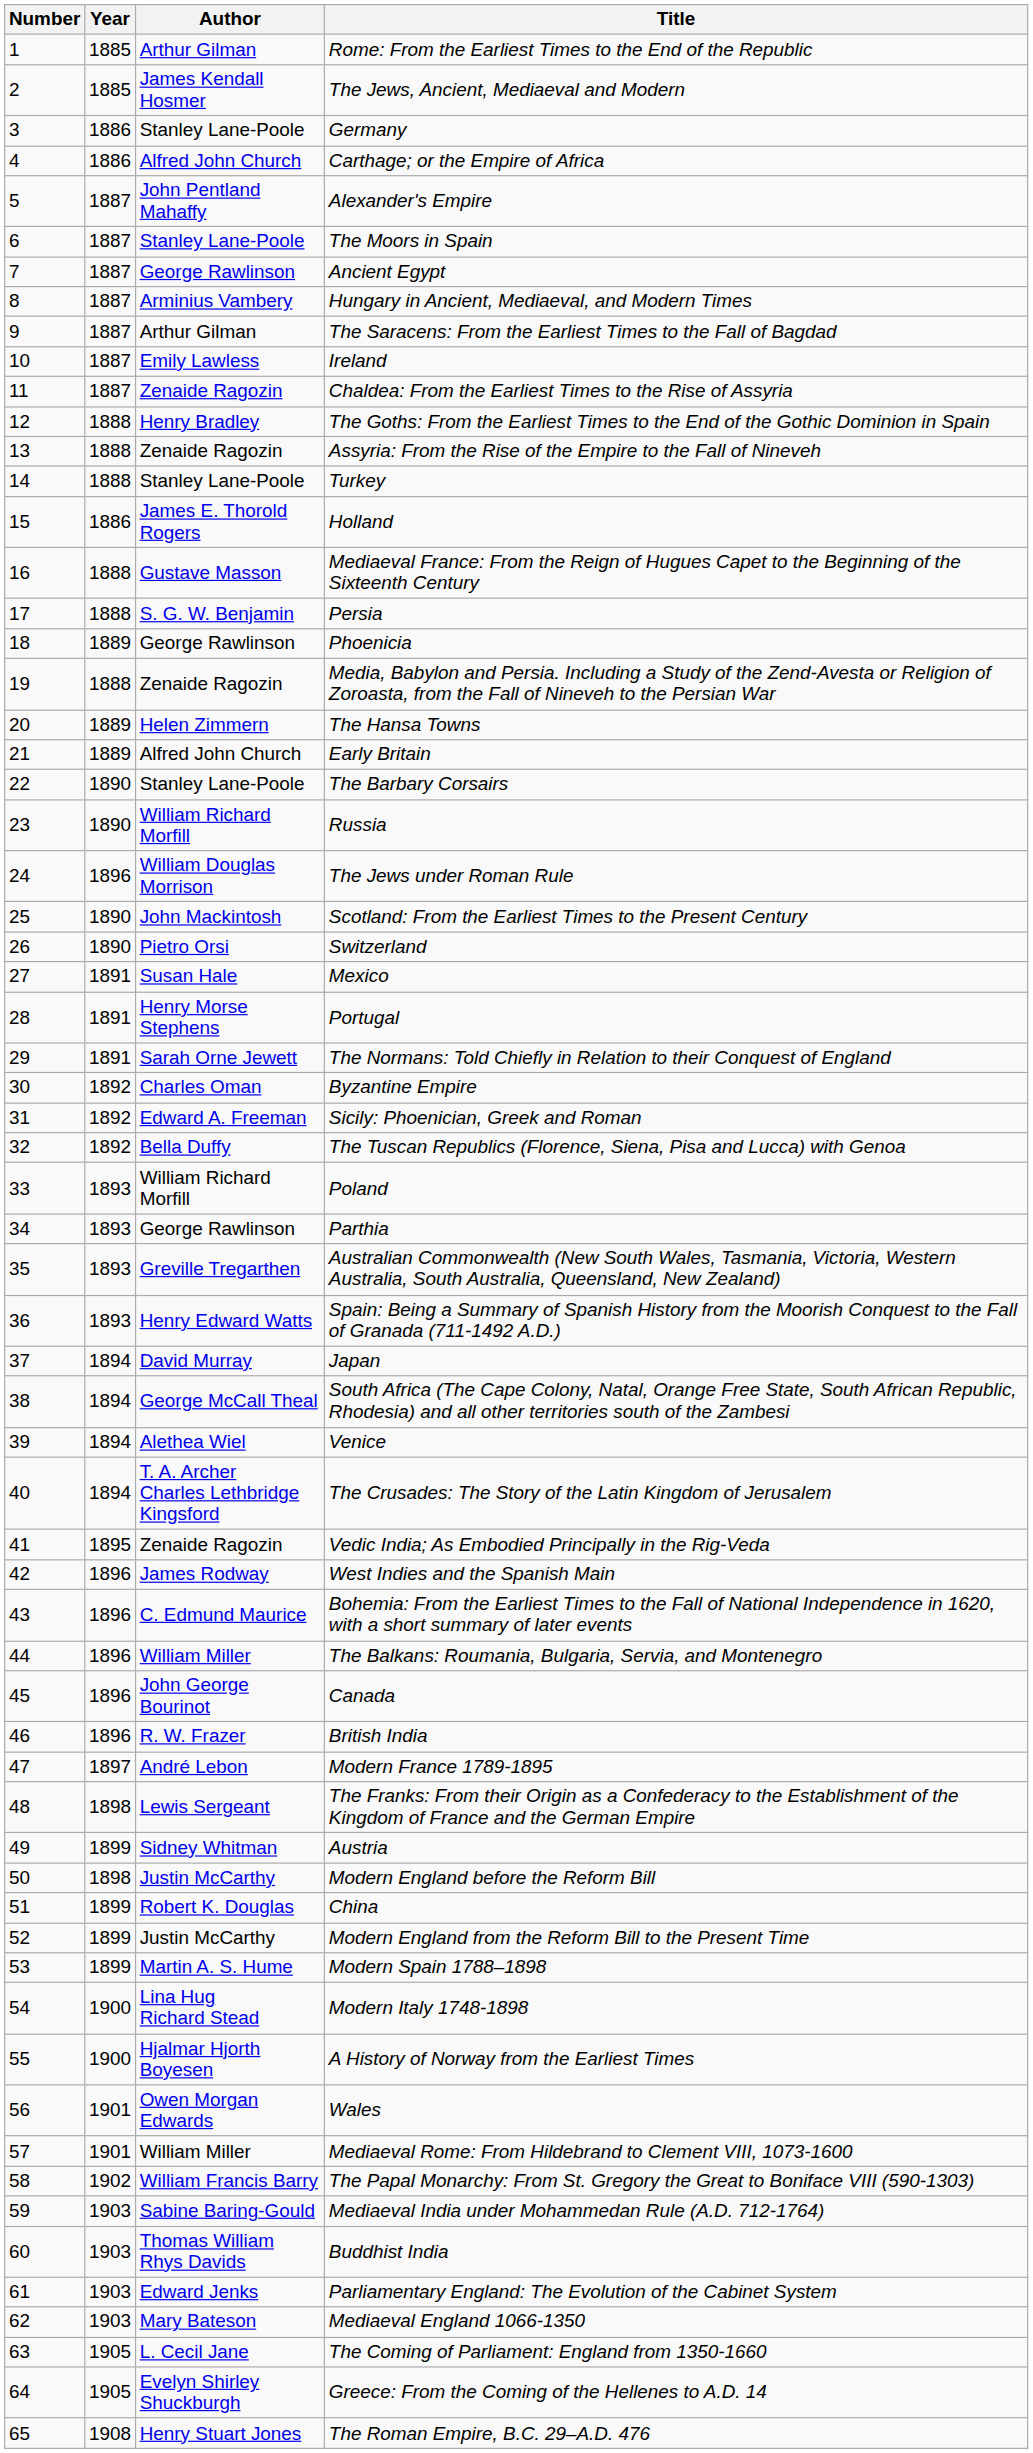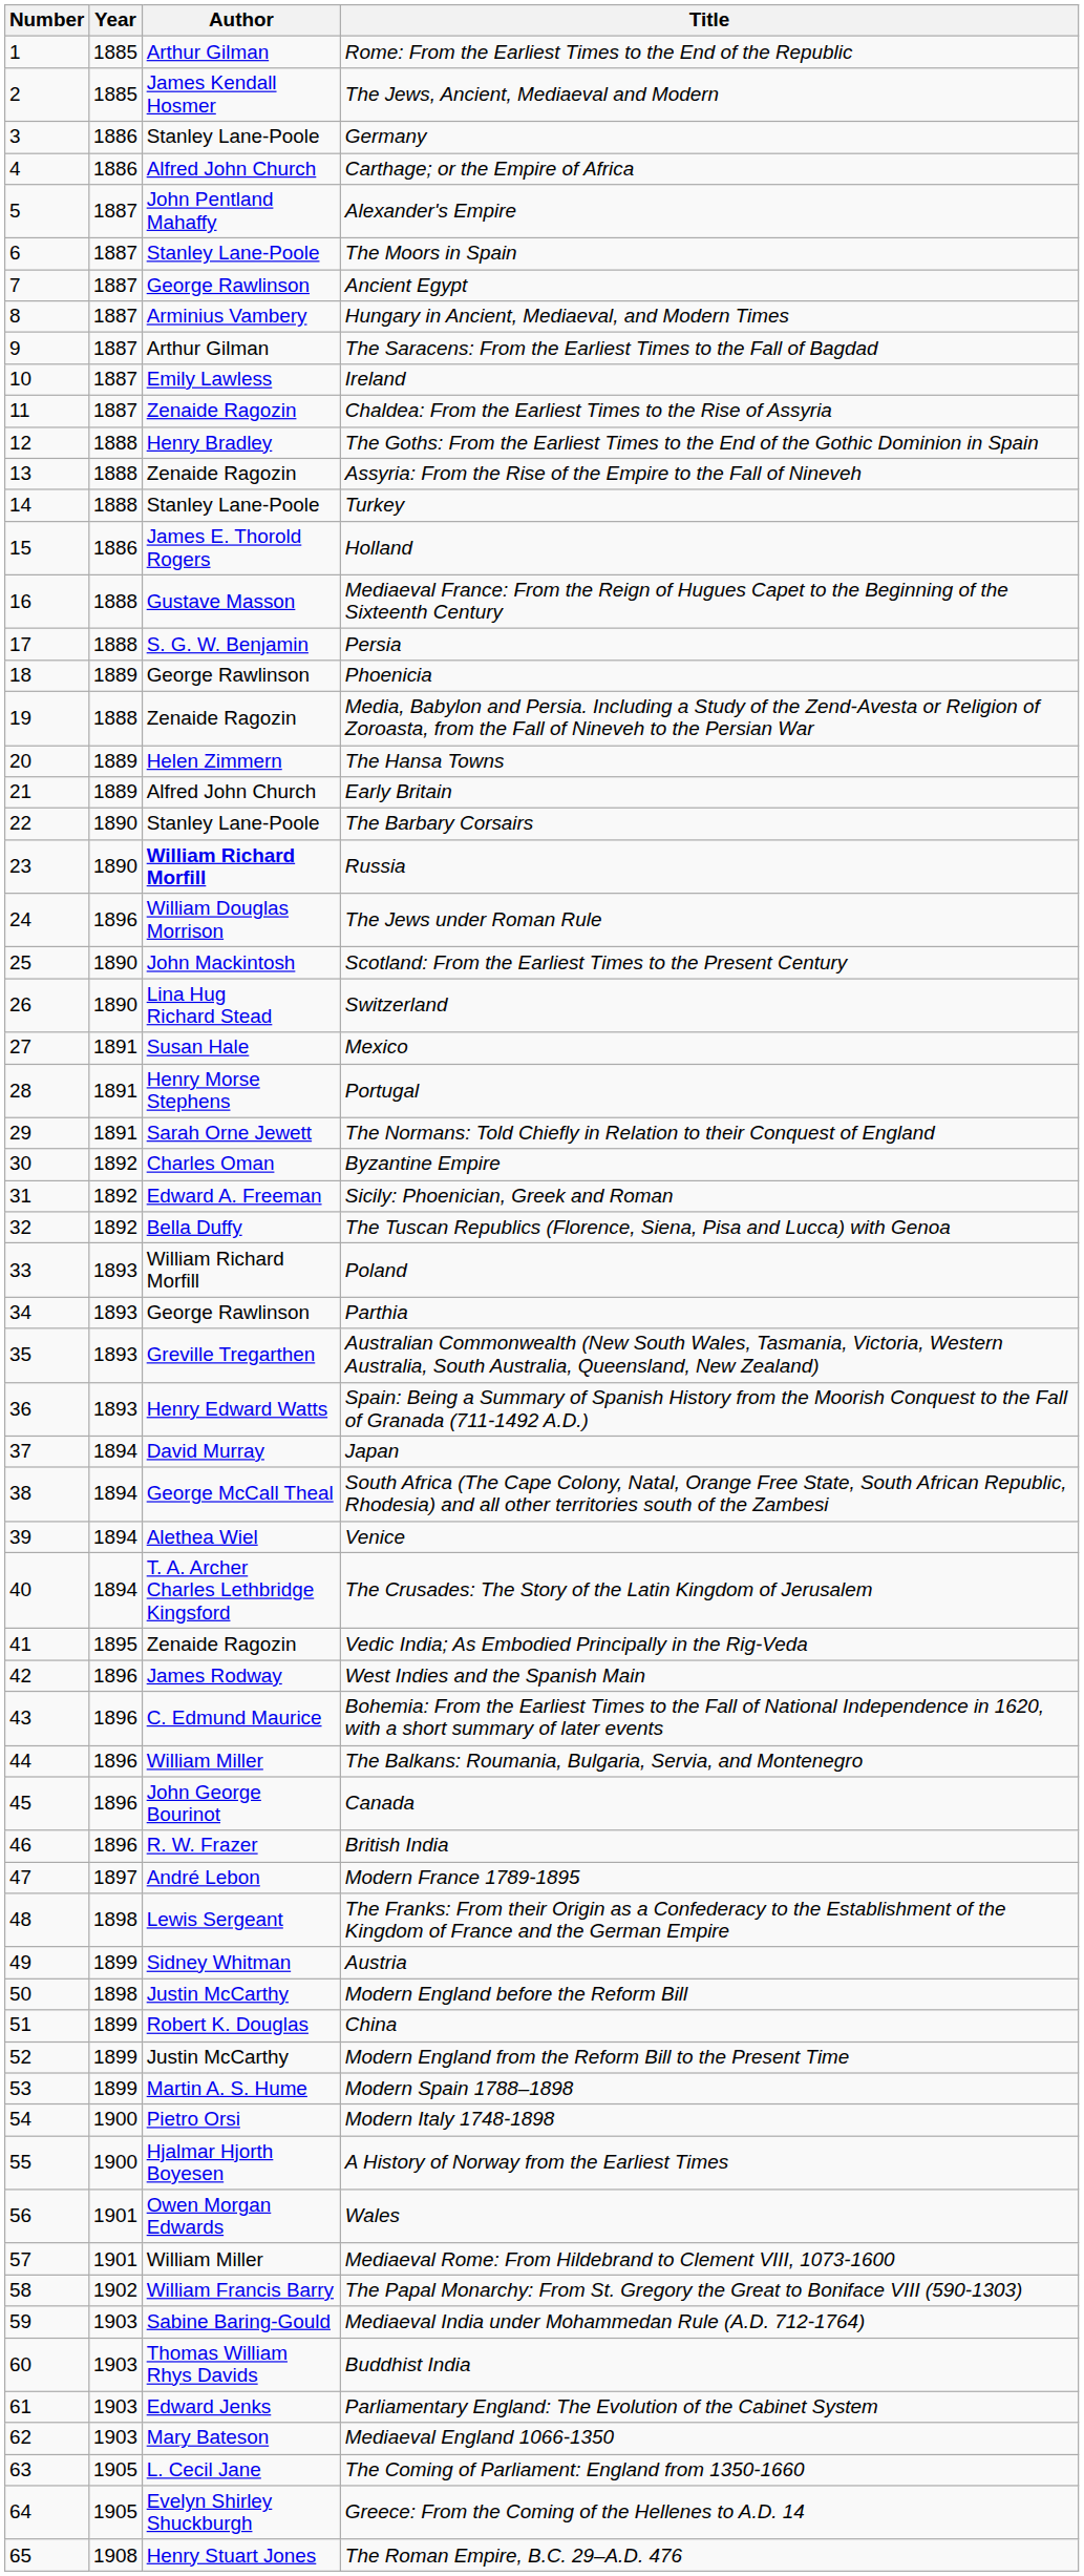 <table class="wikitable sortable">
 <tr>
 <th>Number</th>
 <th>Year</th>
 <th>Author</th>
 <th>Title</th>
 </tr>
 <tr>
 <td>1</td>
 <td>1885</td>
 <td><a href='#'>Arthur Gilman</a></td>
 <td><em>Rome: From the Earliest Times to the End of the Republic</em></td>
 </tr>
 <tr>
 <td>2</td>
 <td>1885</td>
 <td><a href='#'>James Kendall Hosmer</a></td>
 <td><em>The Jews, Ancient, Mediaeval and Modern</em></td>
 </tr>
 <tr>
 <td>3</td>
 <td>1886</td>
 <td>Stanley Lane-Poole</td>
 <td><em>Germany</em></td>
 </tr>
 <tr>
 <td>4</td>
 <td>1886</td>
 <td><a href='#'>Alfred John Church</a></td>
 <td><em>Carthage; or the Empire of Africa</em></td>
 </tr>
 <tr>
 <td>5</td>
 <td>1887</td>
 <td><a href='#'>John Pentland Mahaffy</a></td>
 <td><em>Alexander's Empire</em></td>
 </tr>
 <tr>
 <td>6</td>
 <td>1887</td>
 <td><a href='#'>Stanley Lane-Poole</a></td>
 <td><em>The Moors in Spain</em></td>
 </tr>
 <tr>
 <td>7</td>
 <td>1887</td>
 <td><a href='#'>George Rawlinson</a></td>
 <td><em>Ancient Egypt</em></td>
 </tr>
 <tr>
 <td>8</td>
 <td>1887</td>
 <td><a href='#'>Arminius Vambery</a></td>
 <td><em>Hungary in Ancient, Mediaeval, and Modern Times</em></td>
 </tr>
 <tr>
 <td>9</td>
 <td>1887</td>
 <td>Arthur Gilman</td>
 <td><em>The Saracens: From the Earliest Times to the Fall of Bagdad</em></td>
 </tr>
 <tr>
 <td>10</td>
 <td>1887</td>
 <td><a href='#'>Emily Lawless</a></td>
 <td><em>Ireland</em></td>
 </tr>
 <tr>
 <td>11</td>
 <td>1887</td>
 <td><a href='#'>Zenaide Ragozin</a></td>
 <td><em>Chaldea: From the Earliest Times to the Rise of Assyria</em></td>
 </tr>
 <tr>
 <td>12</td>
 <td>1888</td>
 <td><a href='#'>Henry Bradley</a></td>
 <td><em>The Goths: From the Earliest Times to the End of the Gothic Dominion in Spain</em></td>
 </tr>
 <tr>
 <td>13</td>
 <td>1888</td>
 <td>Zenaide Ragozin</td>
 <td><em>Assyria: From the Rise of the Empire to the Fall of Nineveh</em></td>
 </tr>
 <tr>
 <td>14</td>
 <td>1888</td>
 <td>Stanley Lane-Poole</td>
 <td><em>Turkey</em></td>
 </tr>
 <tr>
 <td>15</td>
 <td>1886</td>
 <td><a href='#'>James E. Thorold Rogers</a></td>
 <td><em>Holland</em></td>
 </tr>
 <tr>
 <td>16</td>
 <td>1888</td>
 <td><a href='#'>Gustave Masson</a></td>
 <td><em>Mediaeval France: From the Reign of Hugues Capet to the Beginning of the Sixteenth Century</em></td>
 </tr>
 <tr>
 <td>17</td>
 <td>1888</td>
 <td><a href='#'>S. G. W. Benjamin</a></td>
 <td><em>Persia</em></td>
 </tr>
 <tr>
 <td>18</td>
 <td>1889</td>
 <td>George Rawlinson</td>
 <td><em>Phoenicia</em></td>
 </tr>
 <tr>
 <td>19</td>
 <td>1888</td>
 <td>Zenaide Ragozin</td>
 <td><em>Media, Babylon and Persia. Including a Study of the Zend-Avesta or Religion of Zoroasta, from the Fall of Nineveh to the Persian War</em></td>
 </tr>
 <tr>
 <td>20</td>
 <td>1889</td>
 <td><a href='#'>Helen Zimmern</a></td>
 <td><em>The Hansa Towns</em></td>
 </tr>
 <tr>
 <td>21</td>
 <td>1889</td>
 <td>Alfred John Church</td>
 <td><em>Early Britain</em></td>
 </tr>
 <tr>
 <td>22</td>
 <td>1890</td>
 <td>Stanley Lane-Poole</td>
 <td><em>The Barbary Corsairs</em></td>
 </tr>
 <tr>
 <td>23</td>
 <td>1890</td>
-<td><a href='#'>William Richard Morfill</a></td>
+<td><strong><a href='#'>William Richard Morfill</a></strong></td>
 <td><em>Russia</em></td>
 </tr>
 <tr>
 <td>24</td>
 <td>1896</td>
 <td><a href='#'>William Douglas Morrison</a></td>
 <td><em>The Jews under Roman Rule</em></td>
 </tr>
 <tr>
 <td>25</td>
 <td>1890</td>
 <td><a href='#'>John Mackintosh</a></td>
 <td><em>Scotland: From the Earliest Times to the Present Century</em></td>
 </tr>
 <tr>
 <td>26</td>
 <td>1890</td>
-<td><a href='#'>Pietro Orsi</a></td>
+<td><a href='#'>Lina Hug</a><br><a href='#'>Richard Stead</a></td>
 <td><em>Switzerland</em></td>
 </tr>
 <tr>
 <td>27</td>
 <td>1891</td>
 <td><a href='#'>Susan Hale</a></td>
 <td><em>Mexico</em></td>
 </tr>
 <tr>
 <td>28</td>
 <td>1891</td>
 <td><a href='#'>Henry Morse Stephens</a></td>
 <td><em>Portugal</em></td>
 </tr>
 <tr>
 <td>29</td>
 <td>1891</td>
 <td><a href='#'>Sarah Orne Jewett</a></td>
 <td><em>The Normans: Told Chiefly in Relation to their Conquest of England</em></td>
 </tr>
 <tr>
 <td>30</td>
 <td>1892</td>
 <td><a href='#'>Charles Oman</a></td>
 <td><em>Byzantine Empire</em></td>
 </tr>
 <tr>
 <td>31</td>
 <td>1892</td>
 <td><a href='#'>Edward A. Freeman</a></td>
 <td><em>Sicily: Phoenician, Greek and Roman</em></td>
 </tr>
 <tr>
 <td>32</td>
 <td>1892</td>
 <td><a href='#'>Bella Duffy</a></td>
 <td><em>The Tuscan Republics (Florence, Siena, Pisa and Lucca) with Genoa</em></td>
 </tr>
 <tr>
 <td>33</td>
 <td>1893</td>
 <td>William Richard Morfill</td>
 <td><em>Poland</em></td>
 </tr>
 <tr>
 <td>34</td>
 <td>1893</td>
 <td>George Rawlinson</td>
 <td><em>Parthia</em></td>
 </tr>
 <tr>
 <td>35</td>
 <td>1893</td>
 <td><a href='#'>Greville Tregarthen</a></td>
 <td><em>Australian Commonwealth (New South Wales, Tasmania, Victoria, Western Australia, South Australia, Queensland, New Zealand)</em></td>
 </tr>
 <tr>
 <td>36</td>
 <td>1893</td>
 <td><a href='#'>Henry Edward Watts</a></td>
 <td><em>Spain: Being a Summary of Spanish History from the Moorish Conquest to the Fall of Granada (711-1492 A.D.)</em></td>
 </tr>
 <tr>
 <td>37</td>
 <td>1894</td>
 <td><a href='#'>David Murray</a></td>
 <td><em>Japan</em></td>
 </tr>
 <tr>
 <td>38</td>
 <td>1894</td>
 <td><a href='#'>George McCall Theal</a></td>
 <td><em>South Africa (The Cape Colony, Natal, Orange Free State, South African Republic, Rhodesia) and all other territories south of the Zambesi</em></td>
 </tr>
 <tr>
 <td>39</td>
 <td>1894</td>
 <td><a href='#'>Alethea Wiel</a></td>
 <td><em>Venice</em></td>
 </tr>
 <tr>
 <td>40</td>
 <td>1894</td>
 <td><a href='#'>T. A. Archer</a><br><a href='#'>Charles Lethbridge Kingsford</a></td>
 <td><em>The Crusades: The Story of the Latin Kingdom of Jerusalem</em></td>
 </tr>
 <tr>
 <td>41</td>
 <td>1895</td>
 <td>Zenaide Ragozin</td>
 <td><em>Vedic India; As Embodied Principally in the Rig-Veda</em></td>
 </tr>
 <tr>
 <td>42</td>
 <td>1896</td>
 <td><a href='#'>James Rodway</a></td>
 <td><em>West Indies and the Spanish Main</em></td>
 </tr>
 <tr>
 <td>43</td>
 <td>1896</td>
 <td><a href='#'>C. Edmund Maurice</a></td>
 <td><em>Bohemia: From the Earliest Times to the Fall of National Independence in 1620, with a short summary of later events</em></td>
 </tr>
 <tr>
 <td>44</td>
 <td>1896</td>
 <td><a href='#'>William Miller</a></td>
 <td><em>The Balkans: Roumania, Bulgaria, Servia, and Montenegro</em></td>
 </tr>
 <tr>
 <td>45</td>
 <td>1896</td>
 <td><a href='#'>John George Bourinot</a></td>
 <td><em>Canada</em></td>
 </tr>
 <tr>
 <td>46</td>
 <td>1896</td>
 <td><a href='#'>R. W. Frazer</a></td>
 <td><em>British India</em></td>
 </tr>
 <tr>
 <td>47</td>
 <td>1897</td>
 <td><a href='#'>André Lebon</a></td>
 <td><em>Modern France 1789-1895</em></td>
 </tr>
 <tr>
 <td>48</td>
 <td>1898</td>
 <td><a href='#'>Lewis Sergeant</a></td>
 <td><em>The Franks: From their Origin as a Confederacy to the Establishment of the Kingdom of France and the German Empire</em></td>
 </tr>
 <tr>
 <td>49</td>
 <td>1899</td>
 <td><a href='#'>Sidney Whitman</a></td>
 <td><em>Austria</em></td>
 </tr>
 <tr>
 <td>50</td>
 <td>1898</td>
 <td><a href='#'>Justin McCarthy</a></td>
 <td><em>Modern England before the Reform Bill</em></td>
 </tr>
 <tr>
 <td>51</td>
 <td>1899</td>
 <td><a href='#'>Robert K. Douglas</a></td>
 <td><em>China</em></td>
 </tr>
 <tr>
 <td>52</td>
 <td>1899</td>
 <td>Justin McCarthy</td>
 <td><em>Modern England from the Reform Bill to the Present Time</em></td>
 </tr>
 <tr>
 <td>53</td>
 <td>1899</td>
 <td><a href='#'>Martin A. S. Hume</a></td>
 <td><em>Modern Spain 1788–1898</em></td>
 </tr>
 <tr>
 <td>54</td>
 <td>1900</td>
-<td><a href='#'>Lina Hug</a><br><a href='#'>Richard Stead</a></td>
+<td><a href='#'>Pietro Orsi</a></td>
 <td><em>Modern Italy 1748-1898</em></td>
 </tr>
 <tr>
 <td>55</td>
 <td>1900</td>
 <td><a href='#'>Hjalmar Hjorth Boyesen</a></td>
 <td><em>A History of Norway from the Earliest Times</em></td>
 </tr>
 <tr>
 <td>56</td>
 <td>1901</td>
 <td><a href='#'>Owen Morgan Edwards</a></td>
 <td><em>Wales</em></td>
 </tr>
 <tr>
 <td>57</td>
 <td>1901</td>
 <td>William Miller</td>
 <td><em>Mediaeval Rome: From Hildebrand to Clement VIII, 1073-1600</em></td>
 </tr>
 <tr>
 <td>58</td>
 <td>1902</td>
 <td><a href='#'>William Francis Barry</a></td>
 <td><em>The Papal Monarchy: From St. Gregory the Great to Boniface VIII (590-1303)</em></td>
 </tr>
 <tr>
 <td>59</td>
 <td>1903</td>
 <td><a href='#'>Sabine Baring-Gould</a></td>
 <td><em>Mediaeval India under Mohammedan Rule (A.D. 712-1764)</em></td>
 </tr>
 <tr>
 <td>60</td>
 <td>1903</td>
 <td><a href='#'>Thomas William Rhys Davids</a></td>
 <td><em>Buddhist India</em></td>
 </tr>
 <tr>
 <td>61</td>
 <td>1903</td>
 <td><a href='#'>Edward Jenks</a></td>
 <td><em>Parliamentary England: The Evolution of the Cabinet System</em></td>
 </tr>
 <tr>
 <td>62</td>
 <td>1903</td>
 <td><a href='#'>Mary Bateson</a></td>
 <td><em>Mediaeval England 1066-1350</em></td>
 </tr>
 <tr>
 <td>63</td>
 <td>1905</td>
 <td><a href='#'>L. Cecil Jane</a></td>
 <td><em>The Coming of Parliament: England from 1350-1660</em></td>
 </tr>
 <tr>
 <td>64</td>
 <td>1905</td>
 <td><a href='#'>Evelyn Shirley Shuckburgh</a></td>
 <td><em>Greece: From the Coming of the Hellenes to A.D. 14</em></td>
 </tr>
 <tr>
 <td>65</td>
 <td>1908</td>
 <td><a href='#'>Henry Stuart Jones</a></td>
 <td><em>The Roman Empire, B.C. 29–A.D. 476</em></td>
 </tr>
 </table>
